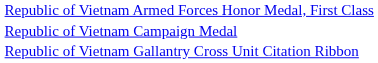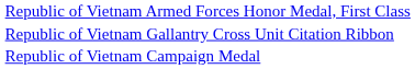 <table>
 <tr>
 <td></td>
 <td><a href='#'>Republic of Vietnam Armed Forces Honor Medal, First Class</a></td>
 </tr>
 <tr>
 <td></td>
-<td><a href='#'>Republic of Vietnam Campaign Medal</a></td>
+<td><a href='#'>Republic of Vietnam Gallantry Cross Unit Citation Ribbon</a></td>
 </tr>
 <tr>
 <td></td>
-<td><a href='#'>Republic of Vietnam Gallantry Cross Unit Citation Ribbon</a></td>
+<td><a href='#'>Republic of Vietnam Campaign Medal</a></td>
 </tr>
 <tr>
 </tr>
 </table>
